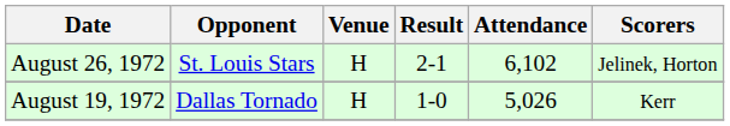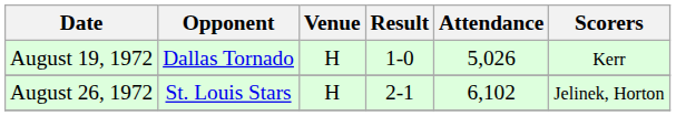 <table class="wikitable" style="font-size:95%; text-align:center">
 <tr>
 <th>Date</th>
 <th>Opponent</th>
 <th>Venue</th>
 <th>Result</th>
 <th>Attendance</th>
 <th>Scorers</th>
+</tr>
+<tr bgcolor="#DDFFDD">
+<td>August 19, 1972</td>
+<td><a href='#'>Dallas Tornado</a></td>
+<td>H</td>
+<td>1-0</td>
+<td>5,026</td>
+<td><small>Kerr</small></td>
+</tr>
+<tr>
 </tr>
 <tr bgcolor="#DDFFDD">
 <td>August 26, 1972</td>
 <td><a href='#'>St. Louis Stars</a></td>
 <td>H</td>
 <td>2-1</td>
 <td>6,102</td>
 <td><small>Jelinek, Horton</small></td>
 </tr>
 <tr>
 </tr>
-<tr bgcolor="#DDFFDD">
-<td>August 19, 1972</td>
-<td><a href='#'>Dallas Tornado</a></td>
-<td>H</td>
-<td>1-0</td>
-<td>5,026</td>
-<td><small>Kerr</small></td>
-</tr>
-<tr>
-</tr>
 </table>
